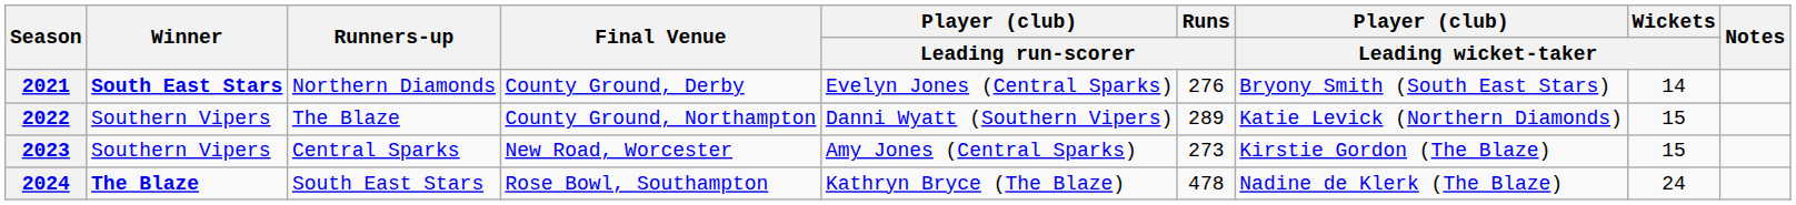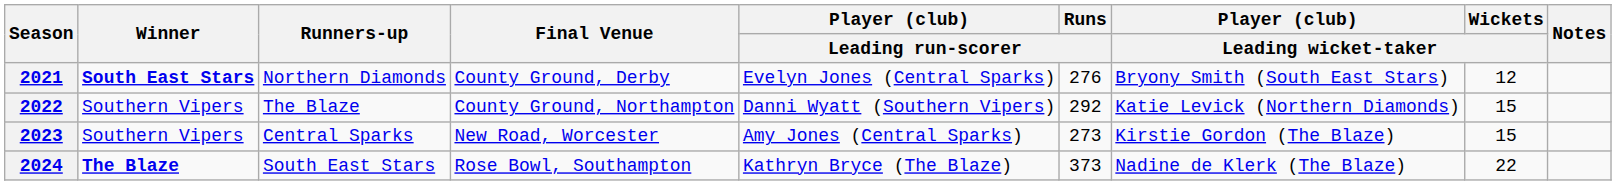 <table class="wikitable sortable plainrowheaders">
 <tr>
 <th scope="col" rowspan="2">Season</th>
 <th scope="col" rowspan="2">Winner</th>
 <th scope="col" rowspan="2">Runners-up</th>
 <th scope="col" rowspan="2">Final Venue</th>
 <th scope="col">Player (club)</th>
 <th scope="col">Runs</th>
 <th scope="col">Player (club)</th>
 <th scope="col">Wickets</th>
 <th scope="col" rowspan="2" class="unsortable">Notes</th>
 </tr>
 <tr class="unsortable">
 <th scope="col" colspan="2">Leading run-scorer</th>
 <th scope="col" colspan="2">Leading wicket-taker</th>
 </tr>
 <tr>
 <th scope="row" style="text-align:center"><a href='#'>2021</a></th>
 <td><strong><a href='#'>South East Stars</a></strong></td>
 <td><a href='#'>Northern Diamonds</a></td>
 <td><a href='#'>County Ground, Derby</a></td>
 <td><a href='#'>Evelyn Jones</a> (<a href='#'>Central Sparks</a>)</td>
 <td align="center">276</td>
 <td><a href='#'>Bryony Smith</a> (<a href='#'>South East Stars</a>)</td>
-<td align="center">14</td>
+<td align="center">12</td>
 <td></td>
 </tr>
 <tr>
 <th scope="row" style="text-align:center"><a href='#'>2022</a></th>
 <td><a href='#'>Southern Vipers</a></td>
 <td><a href='#'>The Blaze</a></td>
 <td><a href='#'>County Ground, Northampton</a></td>
 <td><a href='#'>Danni Wyatt</a> (<a href='#'>Southern Vipers</a>)</td>
-<td align="center">289</td>
+<td align="center">292</td>
 <td><a href='#'>Katie Levick</a> (<a href='#'>Northern Diamonds</a>)</td>
 <td align="center">15</td>
 <td></td>
 </tr>
 <tr>
 <th scope="row" style="text-align:center"><a href='#'>2023</a></th>
 <td><a href='#'>Southern Vipers</a></td>
 <td><a href='#'>Central Sparks</a></td>
 <td><a href='#'>New Road, Worcester</a></td>
 <td><a href='#'>Amy Jones</a> (<a href='#'>Central Sparks</a>)</td>
 <td align="center">273</td>
 <td><a href='#'>Kirstie Gordon</a> (<a href='#'>The Blaze</a>)</td>
 <td align="center">15</td>
 <td></td>
 </tr>
 <tr>
 <th scope="row" style="text-align:center"><a href='#'>2024</a></th>
 <td><strong><a href='#'>The Blaze</a></strong></td>
 <td><a href='#'>South East Stars</a></td>
 <td><a href='#'>Rose Bowl, Southampton</a></td>
 <td><a href='#'>Kathryn Bryce</a> (<a href='#'>The Blaze</a>)</td>
-<td align="center">478</td>
+<td align="center">373</td>
 <td><a href='#'>Nadine de Klerk</a> (<a href='#'>The Blaze</a>)</td>
-<td align="center">24</td>
+<td align="center">22</td>
 <td></td>
 </tr>
 </table>
